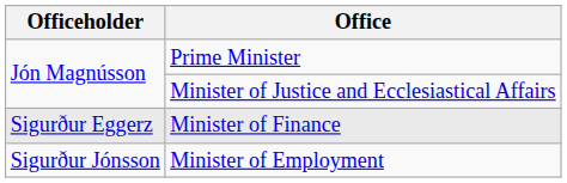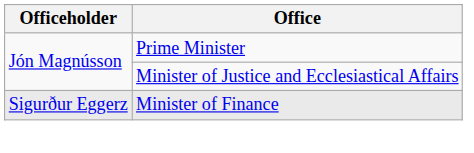 <table class="wikitable">
 <tr>
 <th>Officeholder</th>
 <th>Office</th>
 </tr>
 <tr>
 <td rowspan=2><a href='#'>Jón Magnússon</a></td>
 <td><a href='#'>Prime Minister</a></td>
 </tr>
 <tr>
 <td><a href='#'>Minister of Justice and Ecclesiastical Affairs</a></td>
 </tr>
 <tr style="background-color: #EAEAEA;">
 <td><a href='#'>Sigurður Eggerz</a></td>
 <td><a href='#'>Minister of Finance</a></td>
 </tr>
-<tr>
-<td><a href='#'>Sigurður Jónsson</a></td>
-<td><a href='#'>Minister of Employment</a></td>
-</tr>
 </table>
